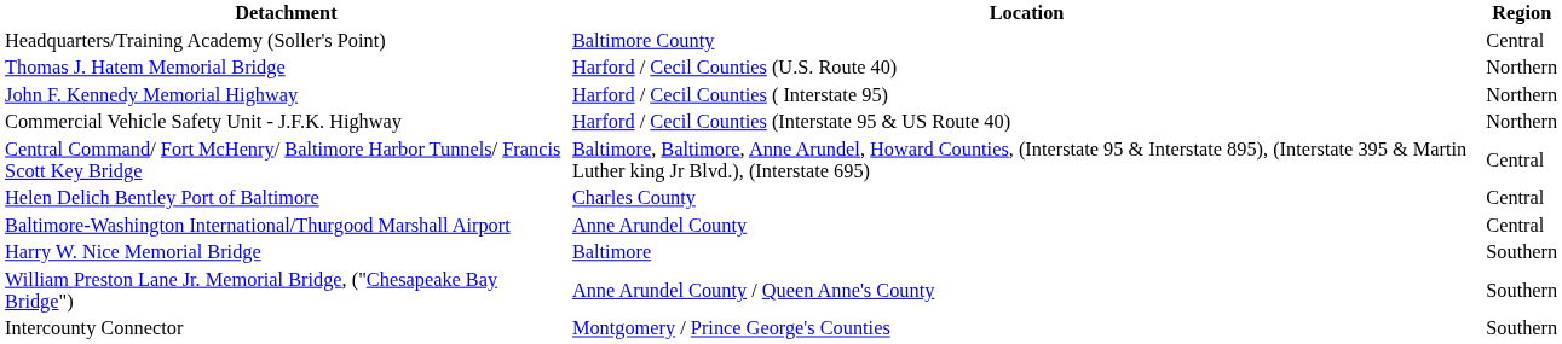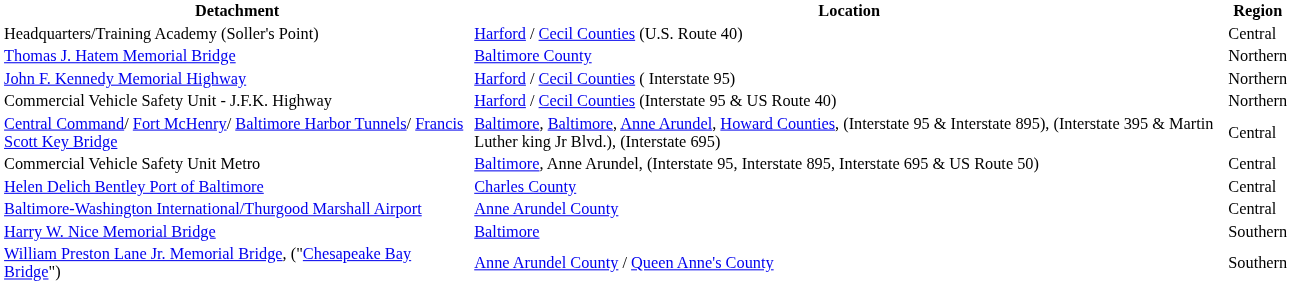 <table>
 <tr>
 <th scope="col">Detachment</th>
 <th scope="col">Location</th>
 <th scope="col">Region</th>
 </tr>
 <tr>
 <td>Headquarters/Training Academy (Soller's Point)</td>
-<td><a href='#'>Baltimore County</a></td>
+<td><a href='#'>Harford</a> / <a href='#'>Cecil Counties</a> (U.S. Route 40)</td>
 <td>Central</td>
 </tr>
 <tr>
 <td><a href='#'>Thomas J. Hatem Memorial Bridge</a></td>
-<td><a href='#'>Harford</a> / <a href='#'>Cecil Counties</a> (U.S. Route 40)</td>
+<td><a href='#'>Baltimore County</a></td>
 <td>Northern</td>
 </tr>
 <tr>
 <td><a href='#'>John F. Kennedy Memorial Highway</a></td>
 <td><a href='#'>Harford</a> / <a href='#'>Cecil Counties</a> ( Interstate 95)</td>
 <td>Northern</td>
 </tr>
 <tr>
 <td>Commercial Vehicle Safety Unit - J.F.K. Highway</td>
 <td><a href='#'>Harford</a> / <a href='#'>Cecil Counties</a> (Interstate 95 & US Route 40)</td>
 <td>Northern</td>
 </tr>
 <tr>
 <td><a href='#'>Central Command</a>/  <a href='#'>Fort McHenry</a>/ <a href='#'>Baltimore Harbor Tunnels</a>/ <a href='#'>Francis Scott Key Bridge</a></td>
 <td><a href='#'>Baltimore</a>, <a href='#'>Baltimore</a>, <a href='#'>Anne Arundel</a>, <a href='#'>Howard Counties</a>, (Interstate 95 & Interstate 895), (Interstate 395 & Martin Luther king Jr Blvd.), (Interstate 695)</td>
+<td>Central</td>
+</tr>
+<tr>
+<td>Commercial Vehicle Safety Unit Metro</td>
+<td><a href='#'>Baltimore</a>, Anne Arundel, (Interstate 95, Interstate 895, Interstate 695 & US Route 50)</td>
 <td>Central</td>
 </tr>
 <tr>
 <td><a href='#'>Helen Delich Bentley Port of Baltimore</a></td>
 <td><a href='#'>Charles County</a></td>
 <td>Central</td>
 </tr>
 <tr>
 <td><a href='#'>Baltimore-Washington International/Thurgood Marshall Airport</a></td>
 <td><a href='#'>Anne Arundel County</a></td>
 <td>Central</td>
 </tr>
 <tr>
 <td><a href='#'>Harry W. Nice Memorial Bridge</a></td>
 <td><a href='#'>Baltimore</a></td>
 <td>Southern</td>
 </tr>
 <tr>
 <td><a href='#'>William Preston Lane Jr. Memorial Bridge</a>, ("<a href='#'>Chesapeake Bay Bridge</a>")</td>
 <td><a href='#'>Anne Arundel County</a> / <a href='#'>Queen Anne's County</a></td>
 <td>Southern</td>
 </tr>
-<tr>
-<td>Intercounty Connector</td>
-<td><a href='#'>Montgomery</a> / <a href='#'>Prince George's Counties</a></td>
-<td>Southern</td>
-</tr>
 </table>
